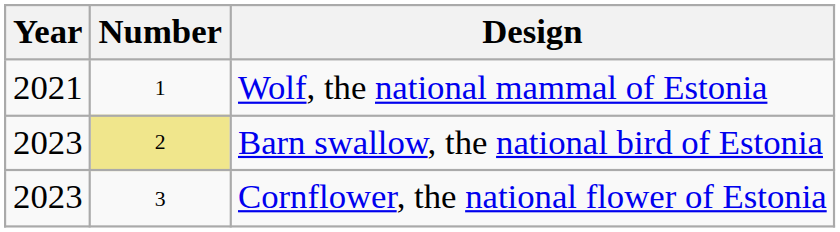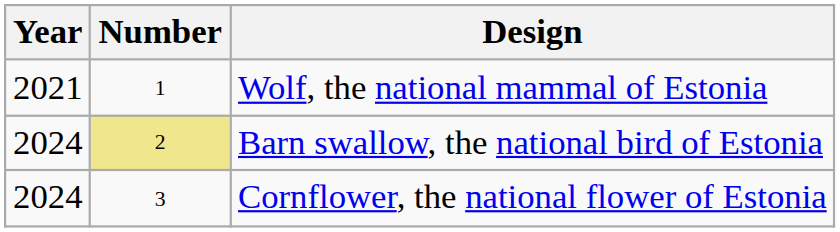 <table class="wikitable" align="center">
 <tr>
 <th>Year</th>
 <th>Number</th>
 <th>Design</th>
 </tr>
 <tr>
 <td>2021</td>
 <td style="text-align:center; font-size:10px;">1</td>
 <td><a href='#'>Wolf</a>, the <a href='#'>national mammal of Estonia</a></td>
 </tr>
 <tr>
-<td>2023</td>
+<td>2024</td>
 <td style="background: khaki; text-align:center; font-size:10px;">2</td>
 <td><a href='#'>Barn swallow</a>, the <a href='#'>national bird of Estonia</a></td>
 </tr>
 <tr>
-<td>2023</td>
+<td>2024</td>
 <td style="text-align:center; font-size:10px;">3</td>
 <td><a href='#'>Cornflower</a>, the <a href='#'>national flower of Estonia</a></td>
 </tr>
 </table>
